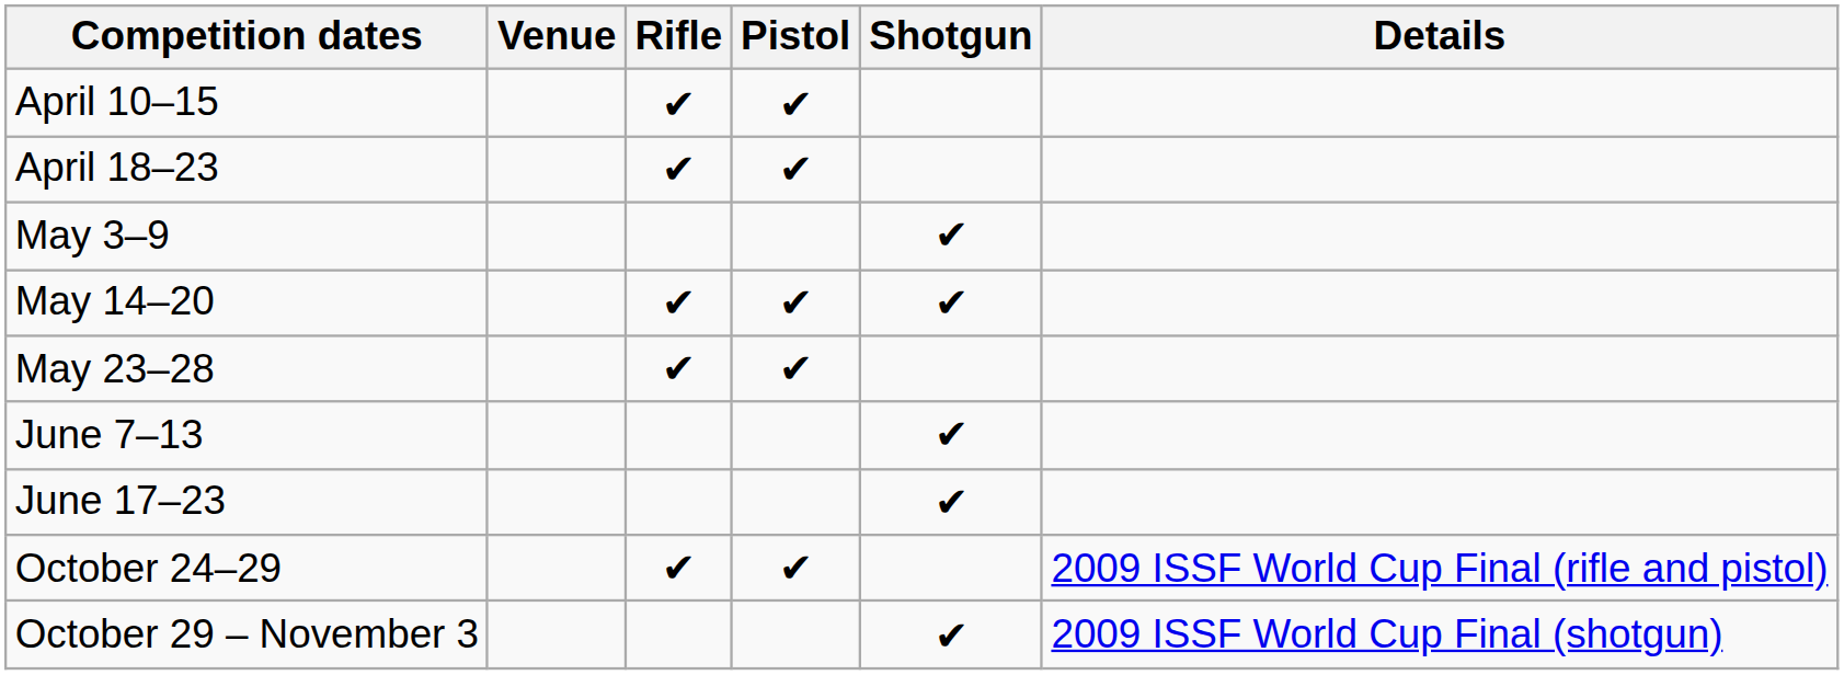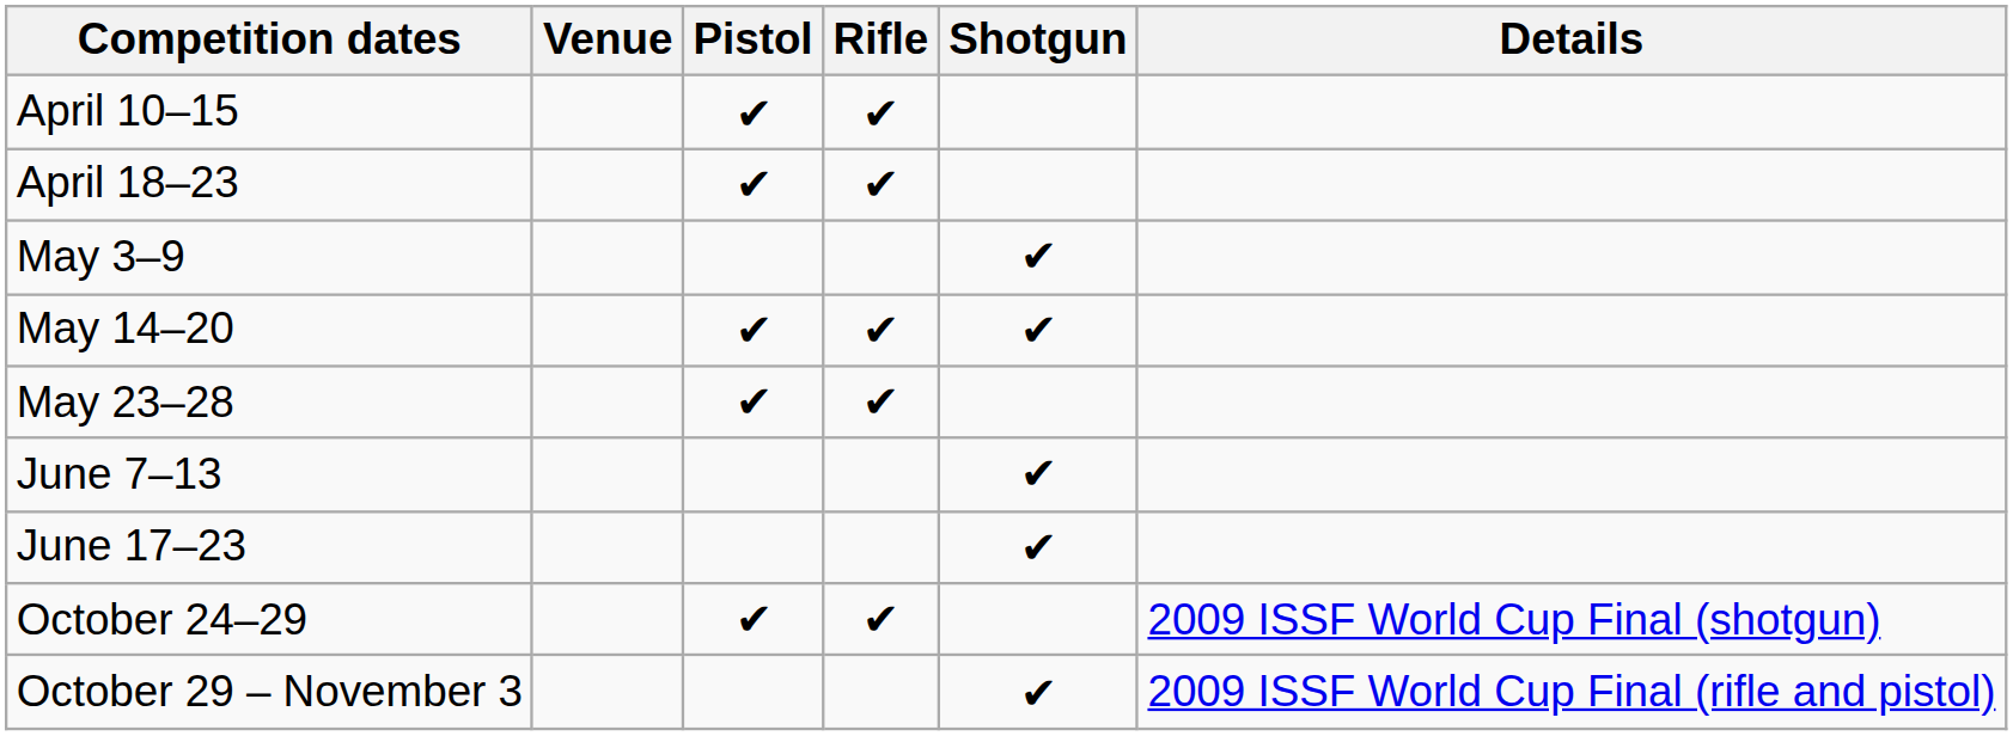 <table class="wikitable">
 <tr>
 <th>Competition dates</th>
 <th>Venue</th>
+<th>Pistol</th>
 <th>Rifle</th>
-<th>Pistol</th>
 <th>Shotgun</th>
 <th>Details</th>
 </tr>
 <tr>
 <td>April 10–15</td>
 <td></td>
 <td align=center>✔</td>
 <td align=center>✔</td>
 <td align=center></td>
 <td></td>
 </tr>
 <tr>
 <td>April 18–23</td>
 <td></td>
 <td align=center>✔</td>
 <td align=center>✔</td>
 <td align=center></td>
 <td></td>
 </tr>
 <tr>
 <td>May 3–9</td>
 <td></td>
 <td align=center></td>
 <td align=center></td>
 <td align=center>✔</td>
 <td></td>
 </tr>
 <tr>
 <td>May 14–20</td>
 <td></td>
 <td align=center>✔</td>
 <td align=center>✔</td>
 <td align=center>✔</td>
 <td></td>
 </tr>
 <tr>
 <td>May 23–28</td>
 <td></td>
 <td align=center>✔</td>
 <td align=center>✔</td>
 <td align=center></td>
 <td></td>
 </tr>
 <tr>
 <td>June 7–13</td>
 <td></td>
 <td align=center></td>
 <td align=center></td>
 <td align=center>✔</td>
 <td></td>
 </tr>
 <tr>
 <td>June 17–23</td>
 <td></td>
 <td align=center></td>
 <td align=center></td>
 <td align=center>✔</td>
 <td></td>
 </tr>
 <tr>
 <td>October 24–29</td>
 <td></td>
 <td align=center>✔</td>
 <td align=center>✔</td>
 <td align=center></td>
-<td><a href='#'>2009 ISSF World Cup Final (rifle and pistol)</a></td>
+<td><a href='#'>2009 ISSF World Cup Final (shotgun)</a></td>
 </tr>
 <tr>
 <td>October 29 – November 3</td>
 <td></td>
 <td align=center></td>
 <td align=center></td>
 <td align=center>✔</td>
-<td><a href='#'>2009 ISSF World Cup Final (shotgun)</a></td>
+<td><a href='#'>2009 ISSF World Cup Final (rifle and pistol)</a></td>
 </tr>
 </table>
